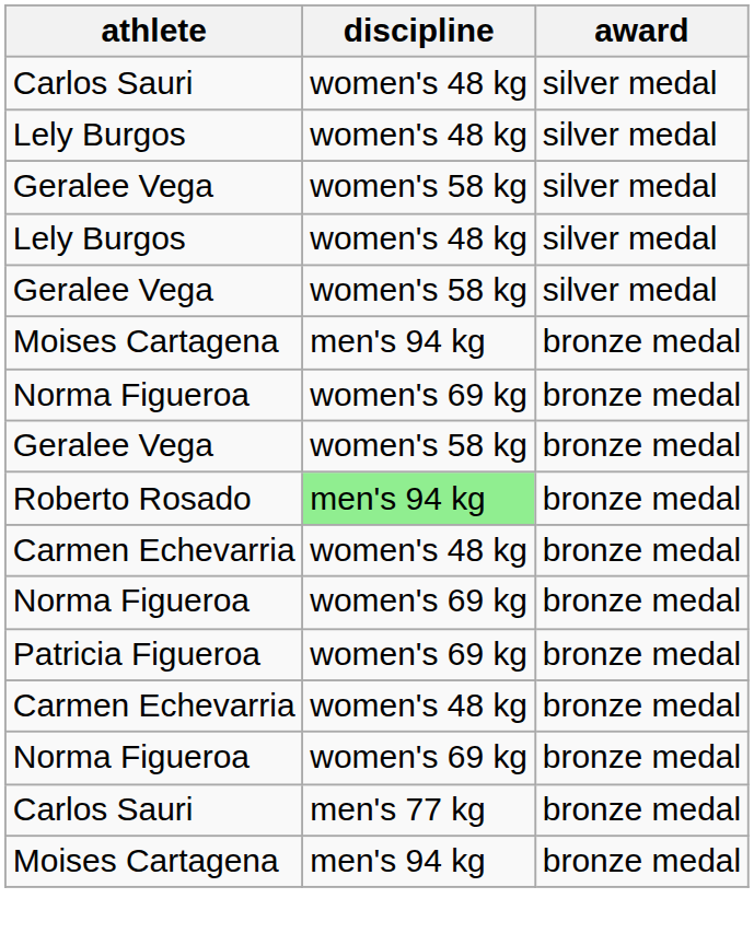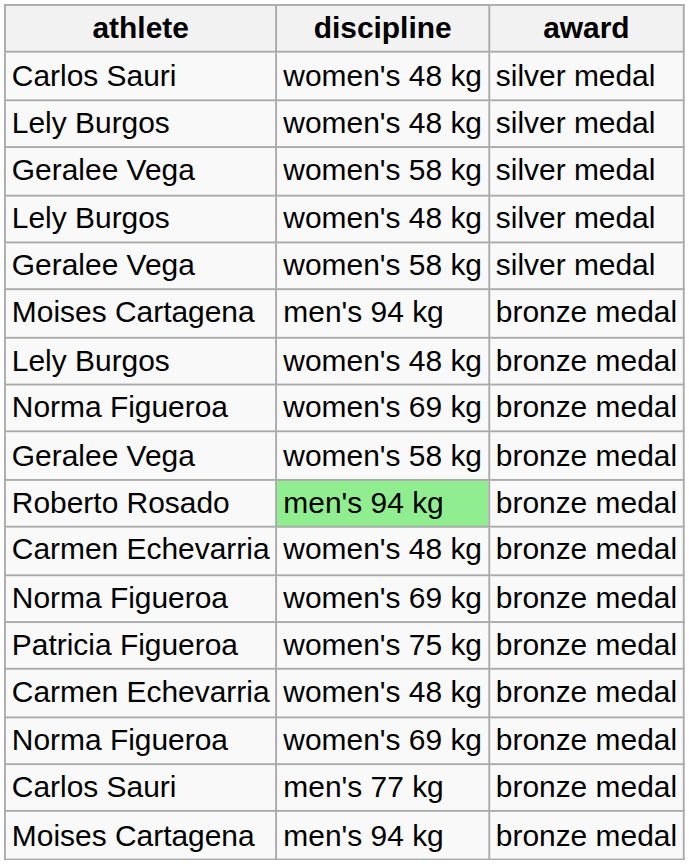 <table class="wikitable">
 <tr>
 <th>athlete</th>
 <th>discipline</th>
 <th>award</th>
 </tr>
 <tr>
 <td>Carlos Sauri</td>
 <td>women's 48 kg</td>
 <td>silver medal</td>
 </tr>
 <tr>
 <td>Lely Burgos</td>
 <td>women's 48 kg</td>
 <td>silver medal</td>
 </tr>
 <tr>
 <td>Geralee Vega</td>
 <td>women's 58 kg</td>
 <td>silver medal</td>
 </tr>
 <tr>
 <td>Lely Burgos</td>
 <td>women's 48 kg</td>
 <td>silver medal</td>
 </tr>
 <tr>
 <td>Geralee Vega</td>
 <td>women's 58 kg</td>
 <td>silver medal</td>
 </tr>
 <tr>
 <td>Moises Cartagena</td>
 <td>men's 94 kg</td>
 <td>bronze medal</td>
 </tr>
 <tr>
+<td>Lely Burgos</td>
+<td>women's 48 kg</td>
+<td>bronze medal</td>
+</tr>
+<tr>
 <td>Norma Figueroa</td>
 <td>women's 69 kg</td>
 <td>bronze medal</td>
 </tr>
 <tr>
 <td>Geralee Vega</td>
 <td>women's 58 kg</td>
 <td>bronze medal</td>
 </tr>
 <tr>
 <td>Roberto Rosado</td>
 <td style="background: lightgreen;">men's 94 kg</td>
 <td>bronze medal</td>
 </tr>
 <tr>
 <td>Carmen Echevarria</td>
 <td>women's 48 kg</td>
 <td>bronze medal</td>
 </tr>
 <tr>
 <td>Norma Figueroa</td>
 <td>women's 69 kg</td>
 <td>bronze medal</td>
 </tr>
 <tr>
 <td>Patricia Figueroa</td>
-<td>women's 69 kg</td>
+<td>women's 75 kg</td>
 <td>bronze medal</td>
 </tr>
 <tr>
 <td>Carmen Echevarria</td>
 <td>women's 48 kg</td>
 <td>bronze medal</td>
 </tr>
 <tr>
 <td>Norma Figueroa</td>
 <td>women's 69 kg</td>
 <td>bronze medal</td>
 </tr>
 <tr>
 <td>Carlos Sauri</td>
 <td>men's 77 kg</td>
 <td>bronze medal</td>
 </tr>
 <tr>
 <td>Moises Cartagena</td>
 <td>men's 94 kg</td>
 <td>bronze medal</td>
 </tr>
 </table>
